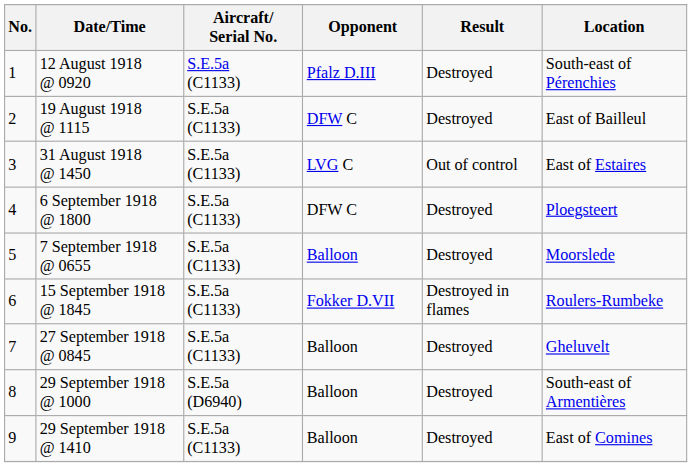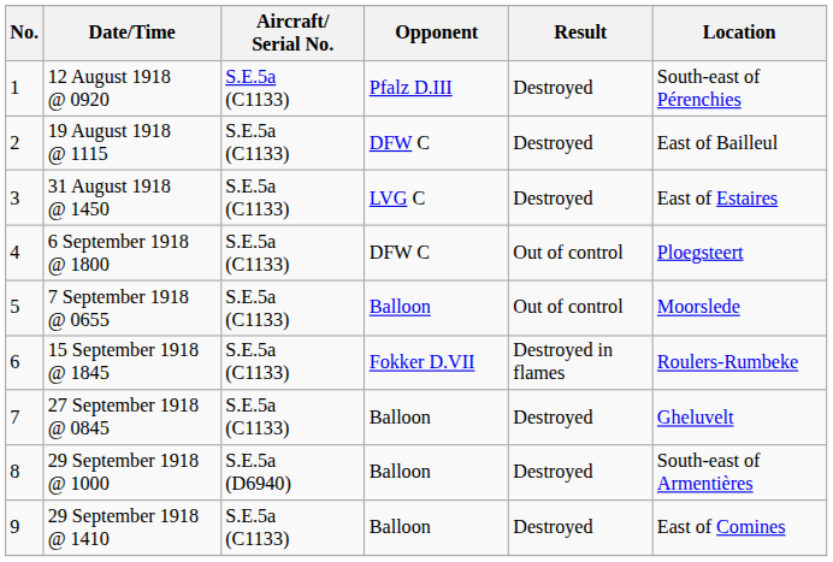 <table class="wikitable" style="font-size:90%;">
 <tr>
 </tr>
 <tr>
 <th>No.</th>
 <th width="125">Date/Time</th>
 <th width="100">Aircraft/<br>Serial No.</th>
 <th width="100">Opponent</th>
 <th width="100">Result</th>
 <th>Location</th>
 </tr>
 <tr>
 <td>1</td>
 <td>12 August 1918<br>@ 0920</td>
 <td><a href='#'>S.E.5a</a><br>(C1133)</td>
 <td><a href='#'>Pfalz D.III</a></td>
 <td>Destroyed</td>
 <td>South-east of <a href='#'>Pérenchies</a></td>
 </tr>
 <tr>
 <td>2</td>
 <td>19 August 1918<br>@ 1115</td>
 <td>S.E.5a<br>(C1133)</td>
 <td><a href='#'>DFW</a> C</td>
 <td>Destroyed</td>
 <td>East of Bailleul</td>
 </tr>
 <tr>
 <td>3</td>
 <td>31 August 1918<br>@ 1450</td>
 <td>S.E.5a<br>(C1133)</td>
 <td><a href='#'>LVG</a> C</td>
-<td>Out of control</td>
+<td>Destroyed</td>
 <td>East of <a href='#'>Estaires</a></td>
 </tr>
 <tr>
 <td>4</td>
 <td>6 September 1918<br>@ 1800</td>
 <td>S.E.5a<br>(C1133)</td>
 <td>DFW C</td>
-<td>Destroyed</td>
+<td>Out of control</td>
 <td><a href='#'>Ploegsteert</a></td>
 </tr>
 <tr>
 <td>5</td>
 <td>7 September 1918<br>@ 0655</td>
 <td>S.E.5a<br>(C1133)</td>
 <td><a href='#'>Balloon</a></td>
-<td>Destroyed</td>
+<td>Out of control</td>
 <td><a href='#'>Moorslede</a></td>
 </tr>
 <tr>
 <td>6</td>
 <td>15 September 1918<br>@ 1845</td>
 <td>S.E.5a<br>(C1133)</td>
 <td><a href='#'>Fokker D.VII</a></td>
 <td>Destroyed in flames</td>
 <td><a href='#'>Roulers-Rumbeke</a></td>
 </tr>
 <tr>
 <td>7</td>
 <td>27 September 1918<br>@ 0845</td>
 <td>S.E.5a<br>(C1133)</td>
 <td>Balloon</td>
 <td>Destroyed</td>
 <td><a href='#'>Gheluvelt</a></td>
 </tr>
 <tr>
 <td>8</td>
 <td>29 September 1918<br>@ 1000</td>
 <td>S.E.5a<br>(D6940)</td>
 <td>Balloon</td>
 <td>Destroyed</td>
 <td>South-east of <a href='#'>Armentières</a></td>
 </tr>
 <tr>
 <td>9</td>
 <td>29 September 1918<br>@ 1410</td>
 <td>S.E.5a<br>(C1133)</td>
 <td>Balloon</td>
 <td>Destroyed</td>
 <td>East of <a href='#'>Comines</a></td>
 </tr>
 <tr>
 </tr>
 </table>
